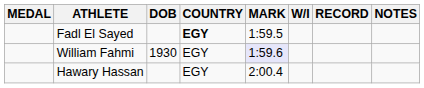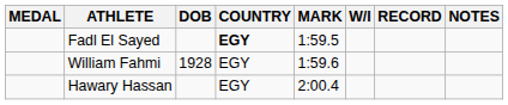 <table class="wikitable">
 <tr>
 <th>MEDAL</th>
 <th>ATHLETE</th>
 <th>DOB</th>
 <th>COUNTRY</th>
 <th>MARK</th>
 <th>W/I</th>
 <th>RECORD</th>
 <th>NOTES</th>
 </tr>
 <tr>
 <td></td>
 <td>Fadl El Sayed</td>
 <td></td>
 <td><strong>EGY</strong></td>
 <td>1:59.5</td>
 <td></td>
 <td></td>
 <td></td>
 </tr>
 <tr>
 <td></td>
 <td>William Fahmi</td>
-<td>1930</td>
+<td>1928</td>
 <td>EGY</td>
-<td style="background: lavender;">1:59.6</td>
+<td>1:59.6</td>
 <td></td>
 <td></td>
 <td></td>
 </tr>
 <tr>
 <td></td>
 <td>Hawary Hassan</td>
 <td></td>
 <td>EGY</td>
 <td>2:00.4</td>
 <td></td>
 <td></td>
 <td></td>
 </tr>
 </table>
